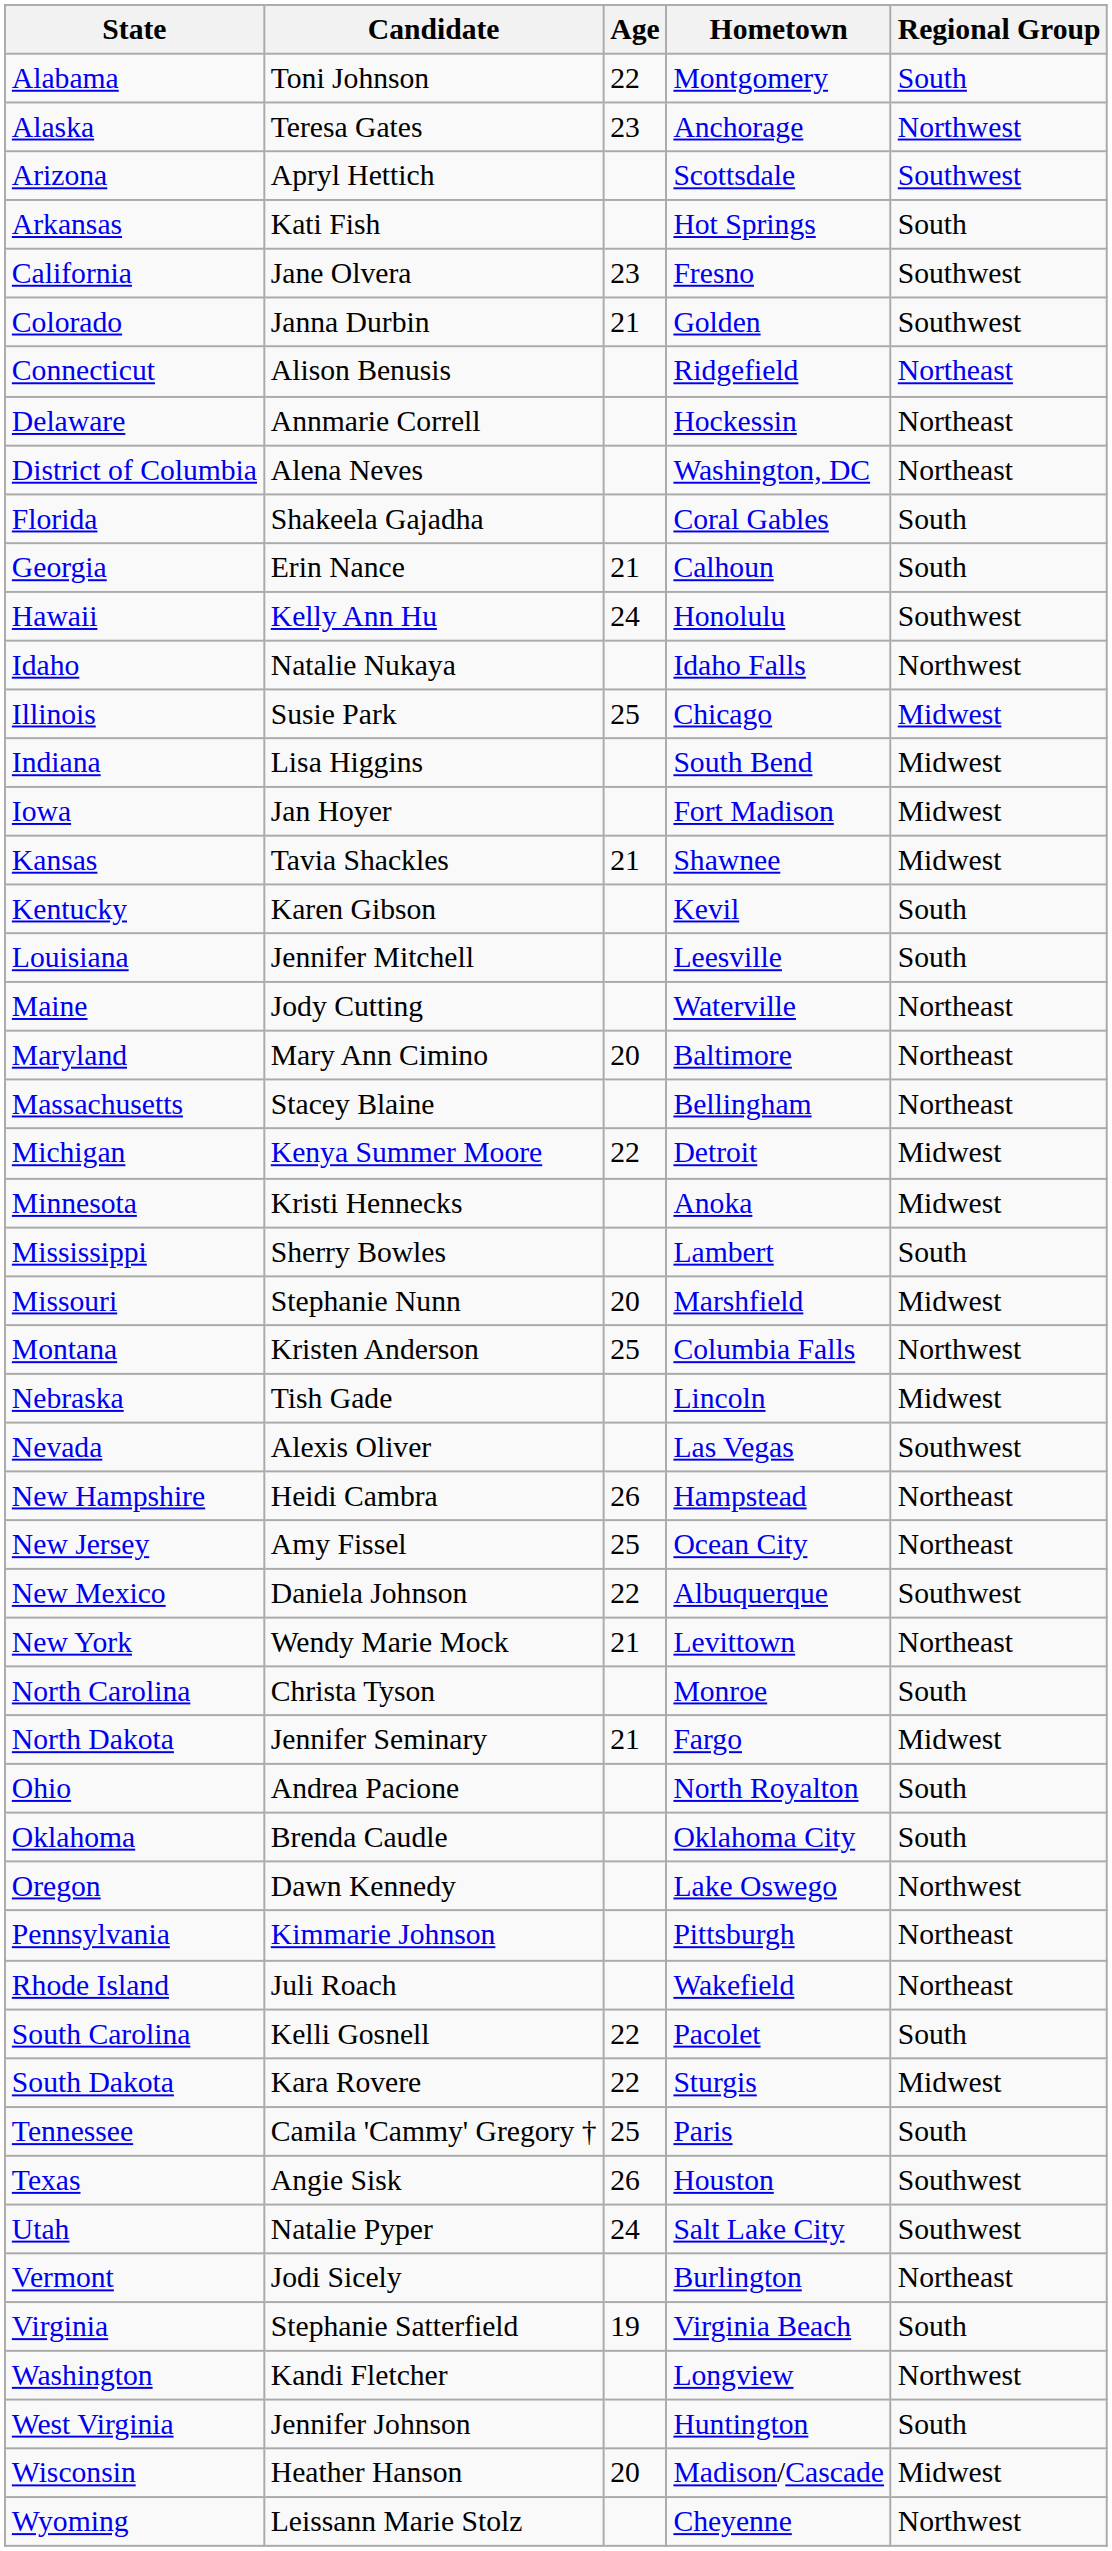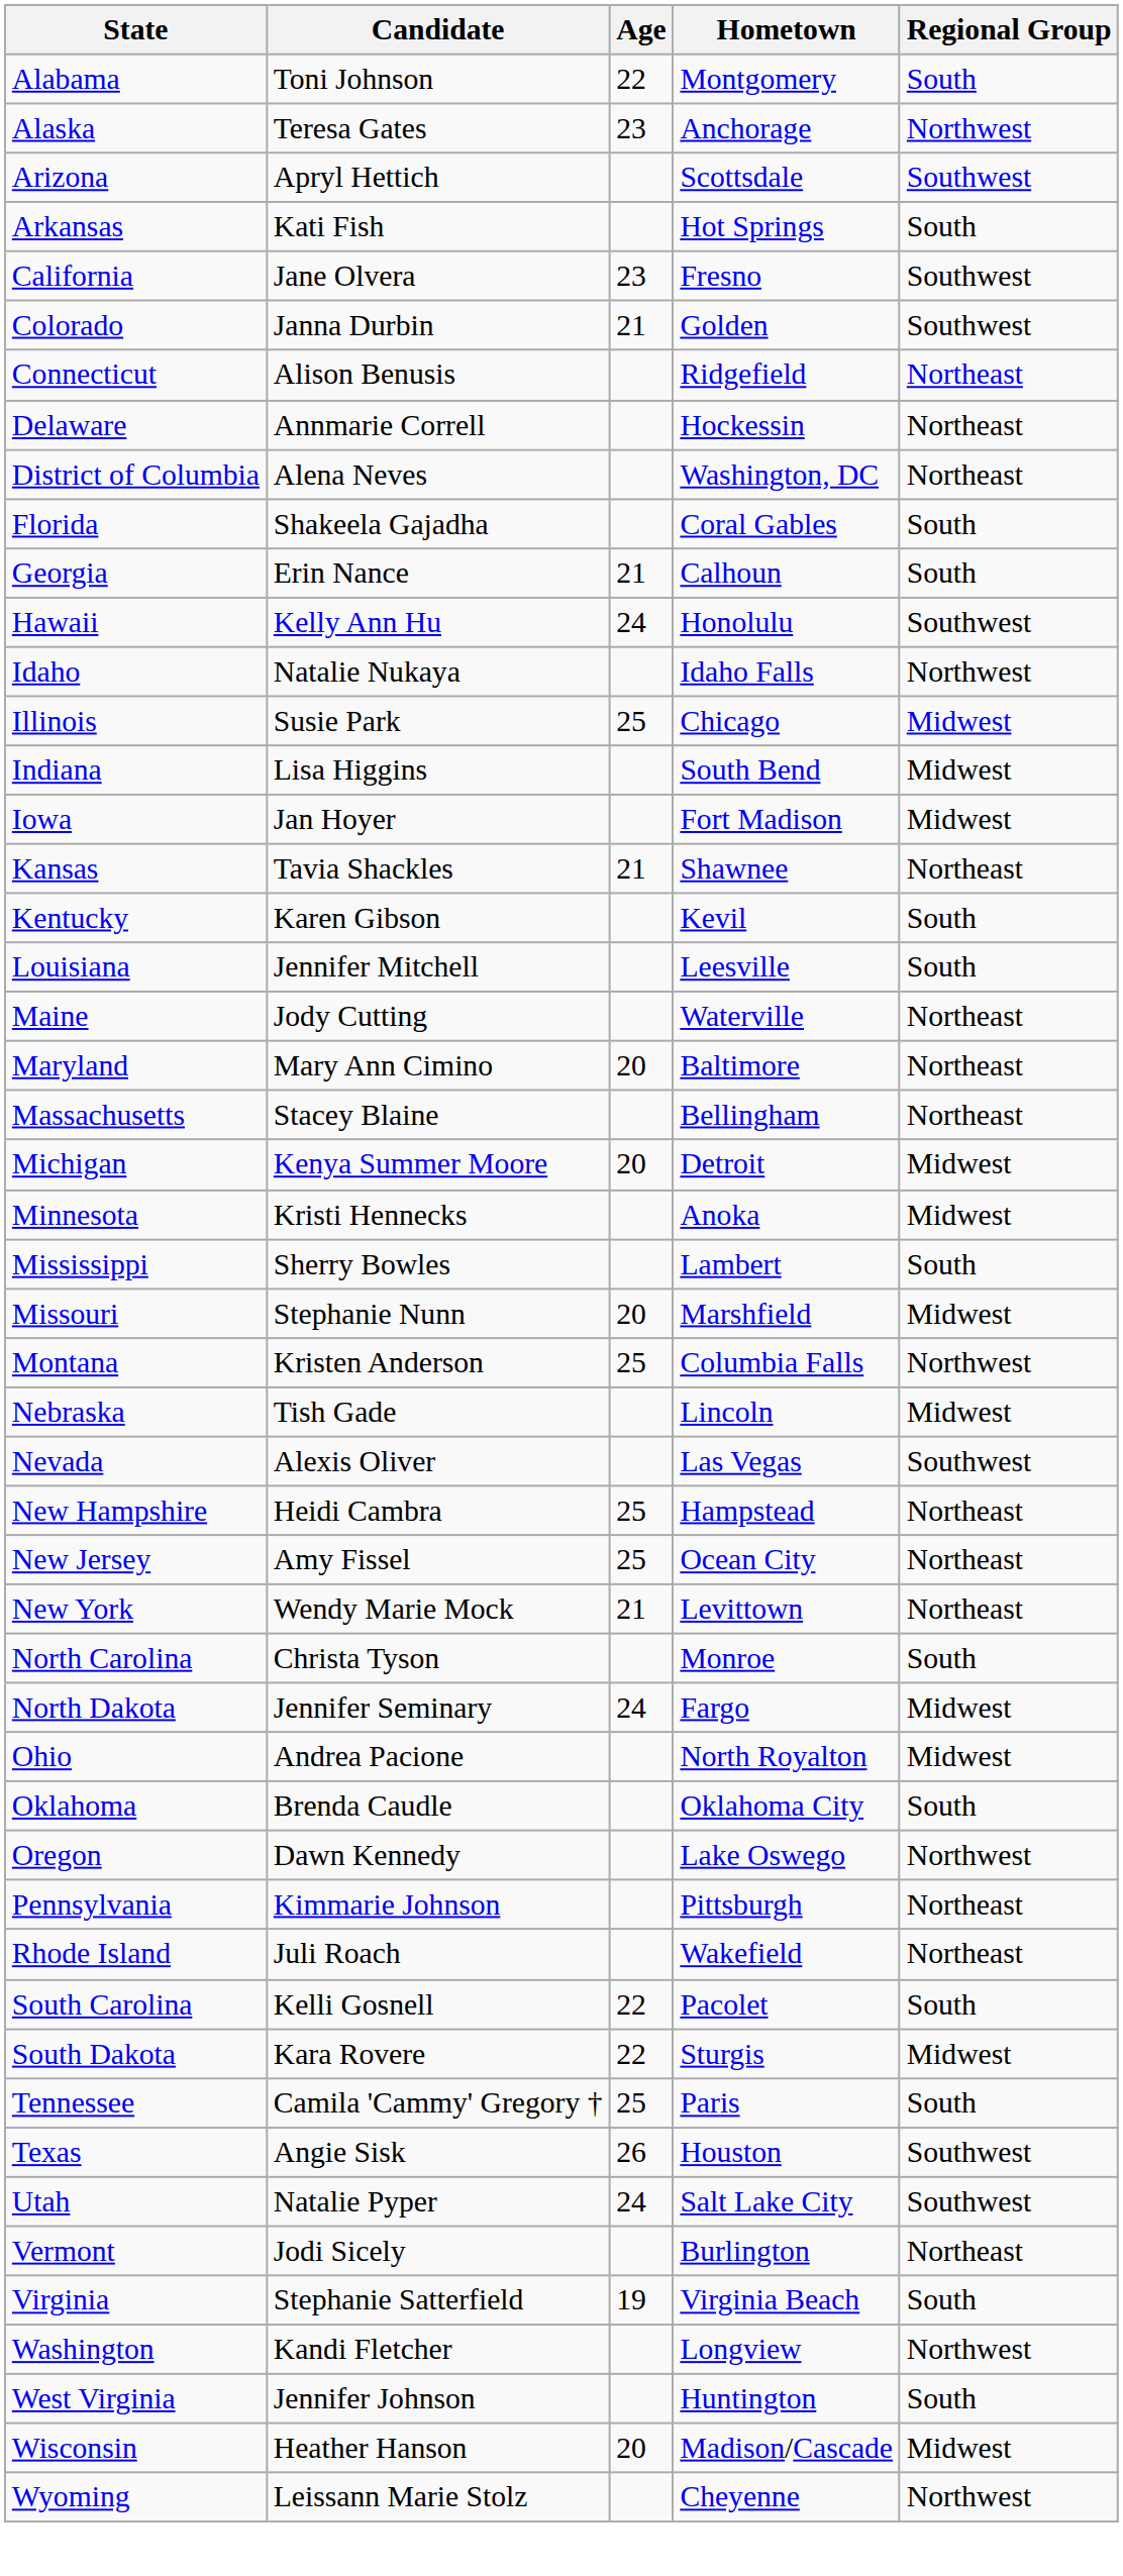 <table class="wikitable sortable" style="font-size: 95%;">
 <tr>
 <th>State</th>
 <th>Candidate</th>
 <th>Age</th>
 <th>Hometown</th>
 <th>Regional Group </th>
 </tr>
 <tr>
 <td><a href='#'>Alabama</a></td>
 <td>Toni Johnson</td>
 <td>22</td>
 <td><a href='#'>Montgomery</a></td>
 <td><a href='#'>South</a></td>
 </tr>
 <tr>
 <td><a href='#'>Alaska</a></td>
 <td>Teresa Gates</td>
 <td>23</td>
 <td><a href='#'>Anchorage</a></td>
 <td><a href='#'>Northwest</a></td>
 </tr>
 <tr>
 <td><a href='#'>Arizona</a></td>
 <td>Apryl Hettich</td>
 <td></td>
 <td><a href='#'>Scottsdale</a></td>
 <td><a href='#'>Southwest</a></td>
 </tr>
 <tr>
 <td><a href='#'>Arkansas</a></td>
 <td>Kati Fish</td>
 <td></td>
 <td><a href='#'>Hot Springs</a></td>
 <td>South</td>
 </tr>
 <tr>
 <td><a href='#'>California</a></td>
 <td>Jane Olvera</td>
 <td>23</td>
 <td><a href='#'>Fresno</a></td>
 <td>Southwest</td>
 </tr>
 <tr>
 <td><a href='#'>Colorado</a></td>
 <td>Janna Durbin</td>
 <td>21</td>
 <td><a href='#'>Golden</a></td>
 <td>Southwest</td>
 </tr>
 <tr>
 <td><a href='#'>Connecticut</a></td>
 <td>Alison Benusis</td>
 <td></td>
 <td><a href='#'>Ridgefield</a></td>
 <td><a href='#'>Northeast</a></td>
 </tr>
 <tr>
 <td><a href='#'>Delaware</a></td>
 <td>Annmarie Correll</td>
 <td></td>
 <td><a href='#'>Hockessin</a></td>
 <td>Northeast</td>
 </tr>
 <tr>
 <td><a href='#'>District of Columbia</a></td>
 <td>Alena Neves</td>
 <td></td>
 <td><a href='#'>Washington, DC</a></td>
 <td>Northeast</td>
 </tr>
 <tr>
 <td><a href='#'>Florida</a></td>
 <td>Shakeela Gajadha</td>
 <td></td>
 <td><a href='#'>Coral Gables</a></td>
 <td>South</td>
 </tr>
 <tr>
 <td><a href='#'>Georgia</a></td>
 <td>Erin Nance</td>
 <td>21</td>
 <td><a href='#'>Calhoun</a></td>
 <td>South</td>
 </tr>
 <tr>
 <td><a href='#'>Hawaii</a></td>
 <td><a href='#'>Kelly Ann Hu</a></td>
 <td>24</td>
 <td><a href='#'>Honolulu</a></td>
 <td>Southwest</td>
 </tr>
 <tr>
 <td><a href='#'>Idaho</a></td>
 <td>Natalie Nukaya</td>
 <td></td>
 <td><a href='#'>Idaho Falls</a></td>
 <td>Northwest</td>
 </tr>
 <tr>
 <td><a href='#'>Illinois</a></td>
 <td>Susie Park</td>
 <td>25</td>
 <td><a href='#'>Chicago</a></td>
 <td><a href='#'>Midwest</a></td>
 </tr>
 <tr>
 <td><a href='#'>Indiana</a></td>
 <td>Lisa Higgins</td>
 <td></td>
 <td><a href='#'>South Bend</a></td>
 <td>Midwest</td>
 </tr>
 <tr>
 <td><a href='#'>Iowa</a></td>
 <td>Jan Hoyer</td>
 <td></td>
 <td><a href='#'>Fort Madison</a></td>
 <td>Midwest</td>
 </tr>
 <tr>
 <td><a href='#'>Kansas</a></td>
 <td>Tavia Shackles</td>
 <td>21</td>
 <td><a href='#'>Shawnee</a></td>
-<td>Midwest</td>
+<td>Northeast</td>
 </tr>
 <tr>
 <td><a href='#'>Kentucky</a></td>
 <td>Karen Gibson</td>
 <td></td>
 <td><a href='#'>Kevil</a></td>
 <td>South</td>
 </tr>
 <tr>
 <td><a href='#'>Louisiana</a></td>
 <td>Jennifer Mitchell</td>
 <td></td>
 <td><a href='#'>Leesville</a></td>
 <td>South</td>
 </tr>
 <tr>
 <td><a href='#'>Maine</a></td>
 <td>Jody Cutting</td>
 <td></td>
 <td><a href='#'>Waterville</a></td>
 <td>Northeast</td>
 </tr>
 <tr>
 <td><a href='#'>Maryland</a></td>
 <td>Mary Ann Cimino</td>
 <td>20</td>
 <td><a href='#'>Baltimore</a></td>
 <td>Northeast</td>
 </tr>
 <tr>
 <td><a href='#'>Massachusetts</a></td>
 <td>Stacey Blaine</td>
 <td></td>
 <td><a href='#'>Bellingham</a></td>
 <td>Northeast</td>
 </tr>
 <tr>
 <td><a href='#'>Michigan</a></td>
 <td><a href='#'>Kenya Summer Moore</a></td>
-<td>22</td>
+<td>20</td>
 <td><a href='#'>Detroit</a></td>
 <td>Midwest</td>
 </tr>
 <tr>
 <td><a href='#'>Minnesota</a></td>
 <td>Kristi Hennecks</td>
 <td></td>
 <td><a href='#'>Anoka</a></td>
 <td>Midwest</td>
 </tr>
 <tr>
 <td><a href='#'>Mississippi</a></td>
 <td>Sherry Bowles</td>
 <td></td>
 <td><a href='#'>Lambert</a></td>
 <td>South</td>
 </tr>
 <tr>
 <td><a href='#'>Missouri</a></td>
 <td>Stephanie Nunn</td>
 <td>20</td>
 <td><a href='#'>Marshfield</a></td>
 <td>Midwest</td>
 </tr>
 <tr>
 <td><a href='#'>Montana</a></td>
 <td>Kristen Anderson</td>
 <td>25</td>
 <td><a href='#'>Columbia Falls</a></td>
 <td>Northwest</td>
 </tr>
 <tr>
 <td><a href='#'>Nebraska</a></td>
 <td>Tish Gade</td>
 <td></td>
 <td><a href='#'>Lincoln</a></td>
 <td>Midwest</td>
 </tr>
 <tr>
 <td><a href='#'>Nevada</a></td>
 <td>Alexis Oliver</td>
 <td></td>
 <td><a href='#'>Las Vegas</a></td>
 <td>Southwest</td>
 </tr>
 <tr>
 <td><a href='#'>New Hampshire</a></td>
 <td>Heidi Cambra</td>
-<td>26</td>
+<td>25</td>
 <td><a href='#'>Hampstead</a></td>
 <td>Northeast</td>
 </tr>
 <tr>
 <td><a href='#'>New Jersey</a></td>
 <td>Amy Fissel</td>
 <td>25</td>
 <td><a href='#'>Ocean City</a></td>
 <td>Northeast</td>
-</tr>
-<tr>
-<td><a href='#'>New Mexico</a></td>
-<td>Daniela Johnson</td>
-<td>22</td>
-<td><a href='#'>Albuquerque</a></td>
-<td>Southwest</td>
 </tr>
 <tr>
 <td><a href='#'>New York</a></td>
 <td>Wendy Marie Mock</td>
 <td>21</td>
 <td><a href='#'>Levittown</a></td>
 <td>Northeast</td>
 </tr>
 <tr>
 <td><a href='#'>North Carolina</a></td>
 <td>Christa Tyson</td>
 <td></td>
 <td><a href='#'>Monroe</a></td>
 <td>South</td>
 </tr>
 <tr>
 <td><a href='#'>North Dakota</a></td>
 <td>Jennifer Seminary</td>
-<td>21</td>
+<td>24</td>
 <td><a href='#'>Fargo</a></td>
 <td>Midwest</td>
 </tr>
 <tr>
 <td><a href='#'>Ohio</a></td>
 <td>Andrea Pacione</td>
 <td></td>
 <td><a href='#'>North Royalton</a></td>
-<td>South</td>
+<td>Midwest</td>
 </tr>
 <tr>
 <td><a href='#'>Oklahoma</a></td>
 <td>Brenda Caudle</td>
 <td></td>
 <td><a href='#'>Oklahoma City</a></td>
 <td>South</td>
 </tr>
 <tr>
 <td><a href='#'>Oregon</a></td>
 <td>Dawn Kennedy</td>
 <td></td>
 <td><a href='#'>Lake Oswego</a></td>
 <td>Northwest</td>
 </tr>
 <tr>
 <td><a href='#'>Pennsylvania</a></td>
 <td><a href='#'>Kimmarie Johnson</a></td>
 <td></td>
 <td><a href='#'>Pittsburgh</a></td>
 <td>Northeast</td>
 </tr>
 <tr>
 <td><a href='#'>Rhode Island</a></td>
 <td>Juli Roach</td>
 <td></td>
 <td><a href='#'>Wakefield</a></td>
 <td>Northeast</td>
 </tr>
 <tr>
 <td><a href='#'>South Carolina</a></td>
 <td>Kelli Gosnell</td>
 <td>22</td>
 <td><a href='#'>Pacolet</a></td>
 <td>South</td>
 </tr>
 <tr>
 <td><a href='#'>South Dakota</a></td>
 <td>Kara Rovere</td>
 <td>22</td>
 <td><a href='#'>Sturgis</a></td>
 <td>Midwest</td>
 </tr>
 <tr>
 <td><a href='#'>Tennessee</a></td>
 <td>Camila 'Cammy' Gregory †</td>
 <td>25</td>
 <td><a href='#'>Paris</a></td>
 <td>South</td>
 </tr>
 <tr>
 <td><a href='#'>Texas</a></td>
 <td>Angie Sisk</td>
 <td>26</td>
 <td><a href='#'>Houston</a></td>
 <td>Southwest</td>
 </tr>
 <tr>
 <td><a href='#'>Utah</a></td>
 <td>Natalie Pyper</td>
 <td>24</td>
 <td><a href='#'>Salt Lake City</a></td>
 <td>Southwest</td>
 </tr>
 <tr>
 <td><a href='#'>Vermont</a></td>
 <td>Jodi Sicely</td>
 <td></td>
 <td><a href='#'>Burlington</a></td>
 <td>Northeast</td>
 </tr>
 <tr>
 <td><a href='#'>Virginia</a></td>
 <td>Stephanie Satterfield</td>
 <td>19</td>
 <td><a href='#'>Virginia Beach</a></td>
 <td>South</td>
 </tr>
 <tr>
 <td><a href='#'>Washington</a></td>
 <td>Kandi Fletcher</td>
 <td></td>
 <td><a href='#'>Longview</a></td>
 <td>Northwest</td>
 </tr>
 <tr>
 <td><a href='#'>West Virginia</a></td>
 <td>Jennifer Johnson</td>
 <td></td>
 <td><a href='#'>Huntington</a></td>
 <td>South</td>
 </tr>
 <tr>
 <td><a href='#'>Wisconsin</a></td>
 <td>Heather Hanson</td>
 <td>20</td>
 <td><a href='#'>Madison</a>/<a href='#'>Cascade</a></td>
 <td>Midwest</td>
 </tr>
 <tr>
 <td><a href='#'>Wyoming</a></td>
 <td>Leissann Marie Stolz</td>
 <td></td>
 <td><a href='#'>Cheyenne</a></td>
 <td>Northwest</td>
 </tr>
 </table>
